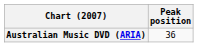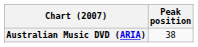 <table class="wikitable sortable plainrowheaders" style="text-align:center">
 <tr>
 <th scope="col">Chart (2007)</th>
 <th scope="col">Peak<br>position</th>
 </tr>
 <tr>
 <th scope="row">Australian Music DVD (<a href='#'>ARIA</a>)</th>
-<td>36</td>
+<td>38</td>
 </tr>
 </table>
